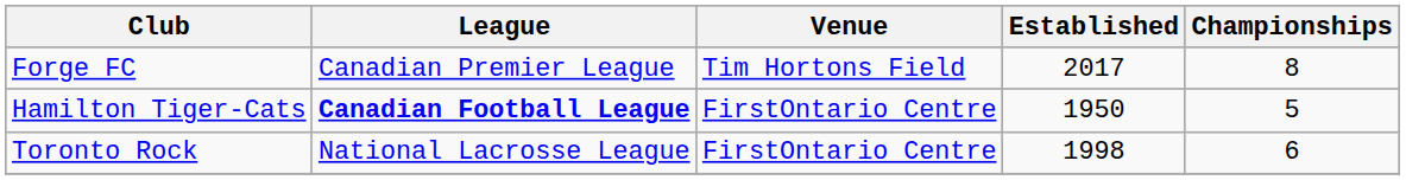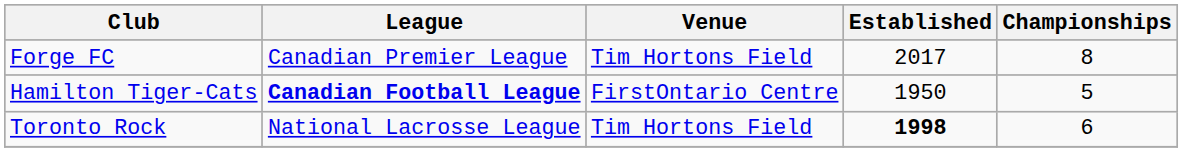 <table class="wikitable">
 <tr>
 <th>Club</th>
 <th>League</th>
 <th>Venue</th>
 <th>Established</th>
 <th>Championships</th>
 </tr>
 <tr>
 <td><a href='#'>Forge FC</a></td>
 <td><a href='#'>Canadian Premier League</a></td>
 <td><a href='#'>Tim Hortons Field</a></td>
 <td align="center">2017</td>
 <td align="center">8</td>
 </tr>
 <tr>
 <td><a href='#'>Hamilton Tiger-Cats</a></td>
 <td><strong><a href='#'>Canadian Football League</a></strong></td>
 <td><a href='#'>FirstOntario Centre</a></td>
 <td align="center">1950</td>
 <td align="center">5</td>
 </tr>
 <tr>
 <td><a href='#'>Toronto Rock</a></td>
 <td><a href='#'>National Lacrosse League</a></td>
-<td><a href='#'>FirstOntario Centre</a></td>
-<td align="center">1998</td>
+<td><a href='#'>Tim Hortons Field</a></td>
+<td align="center"><strong>1998</strong></td>
 <td align="center">6</td>
 </tr>
 <tr>
 </tr>
 </table>
